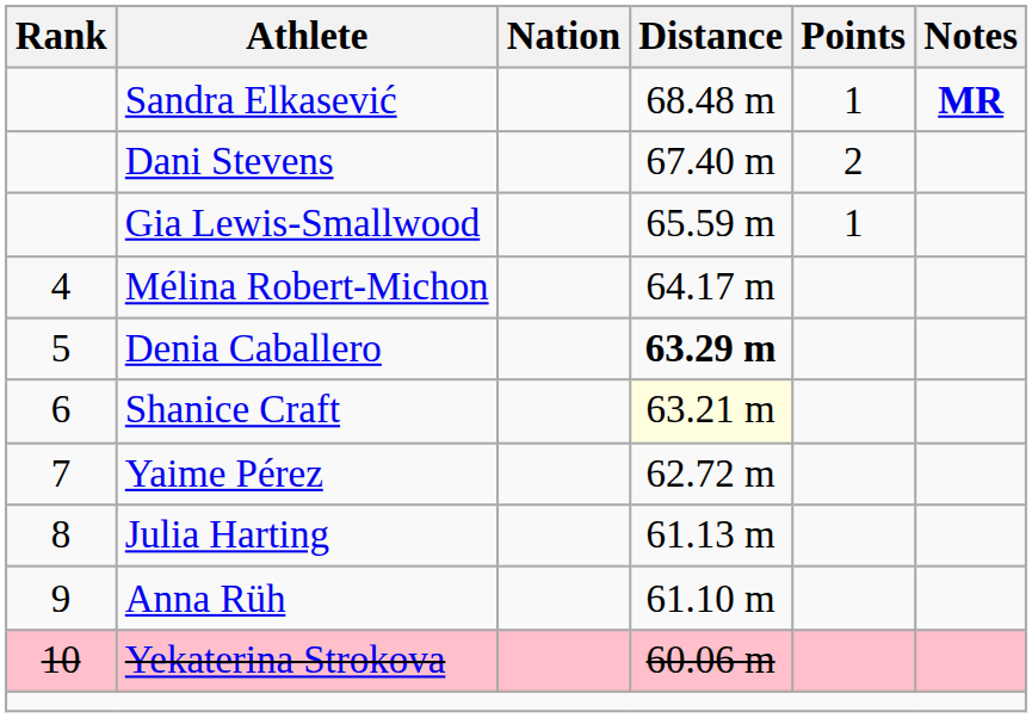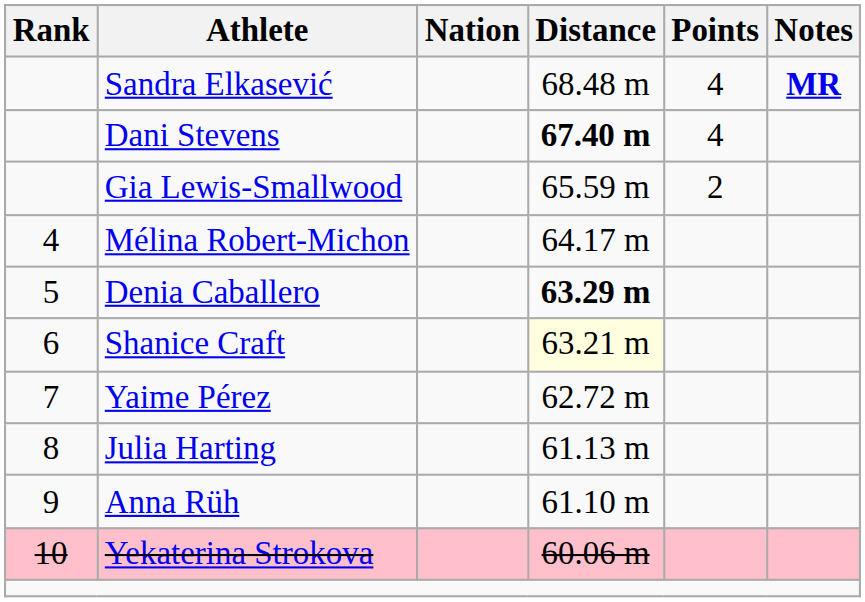 <table class="wikitable mw-datatable sortable" style="text-align:center;">
 <tr>
 <th>Rank</th>
 <th>Athlete</th>
 <th>Nation</th>
 <th>Distance</th>
 <th>Points</th>
 <th>Notes</th>
 </tr>
 <tr>
 <td></td>
 <td align=left><a href='#'>Sandra Elkasević</a></td>
 <td align=left></td>
 <td>68.48 m</td>
-<td>1</td>
+<td>4</td>
 <td><strong><a href='#'>MR</a></strong></td>
 </tr>
 <tr>
 <td></td>
 <td align=left><a href='#'>Dani Stevens</a></td>
 <td align=left></td>
-<td>67.40 m</td>
-<td>2</td>
+<td><strong>67.40 m</strong></td>
+<td>4</td>
 <td></td>
 </tr>
 <tr>
 <td></td>
 <td align=left><a href='#'>Gia Lewis-Smallwood</a></td>
 <td align=left></td>
 <td>65.59 m</td>
-<td>1</td>
+<td>2</td>
 <td></td>
 </tr>
 <tr>
 <td>4</td>
 <td align=left><a href='#'>Mélina Robert-Michon</a></td>
 <td align=left></td>
 <td>64.17 m</td>
 <td></td>
 <td></td>
 </tr>
 <tr>
 <td>5</td>
 <td align=left><a href='#'>Denia Caballero</a></td>
 <td align=left></td>
 <td><strong>63.29 m</strong></td>
 <td></td>
 <td></td>
 </tr>
 <tr>
 <td>6</td>
 <td align=left><a href='#'>Shanice Craft</a></td>
 <td align=left></td>
 <td style="background: lightyellow;">63.21 m</td>
 <td></td>
 <td></td>
 </tr>
 <tr>
 <td>7</td>
 <td align=left><a href='#'>Yaime Pérez</a></td>
 <td align=left></td>
 <td>62.72 m</td>
 <td></td>
 <td></td>
 </tr>
 <tr>
 <td>8</td>
 <td align=left><a href='#'>Julia Harting</a></td>
 <td align=left></td>
 <td>61.13 m</td>
 <td></td>
 <td></td>
 </tr>
 <tr>
 <td>9</td>
 <td align=left><a href='#'>Anna Rüh</a></td>
 <td align=left></td>
 <td>61.10 m</td>
 <td></td>
 <td></td>
 </tr>
 <tr bgcolor=pink>
 <td><s>10</s></td>
 <td align=left><s><a href='#'>Yekaterina Strokova</a></s></td>
 <td align=left><s></s></td>
 <td><s>60.06 m</s></td>
 <td></td>
 <td></td>
 </tr>
 <tr class="sortbottom">
 <td colspan=6></td>
 </tr>
 </table>
